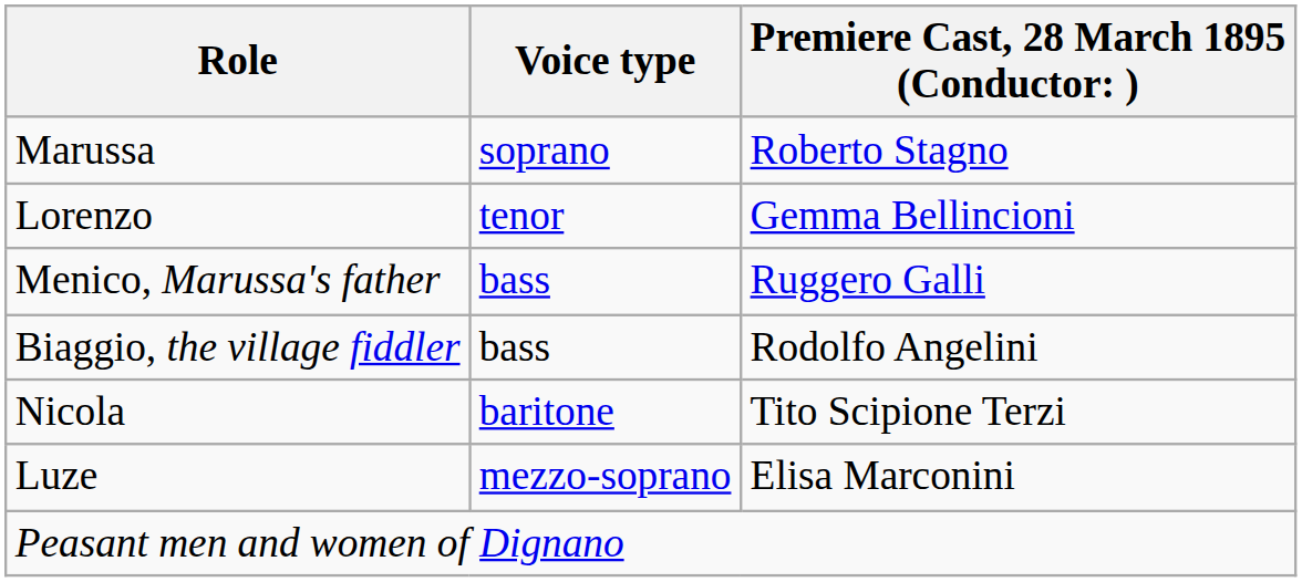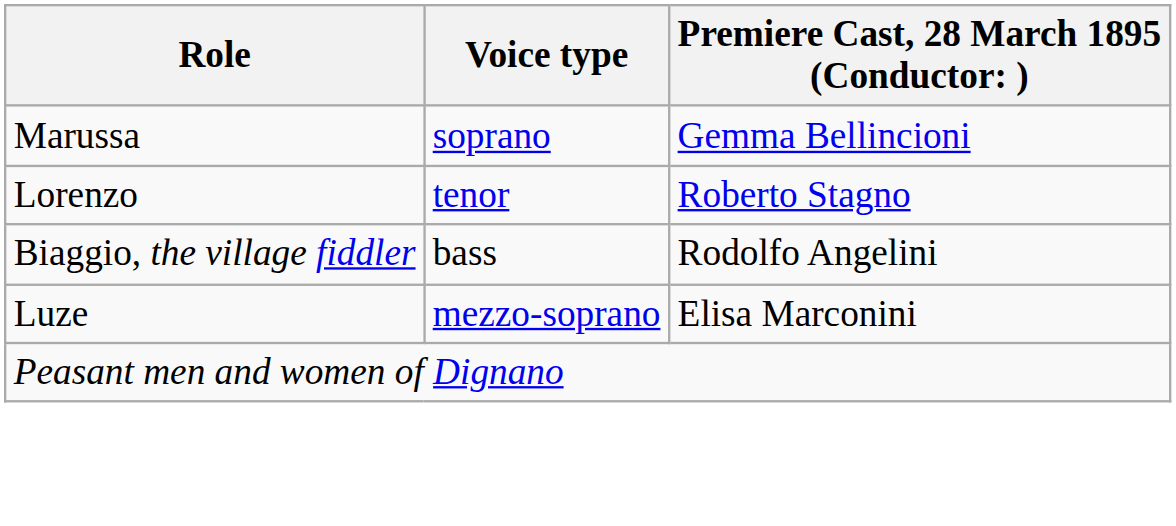 <table class="wikitable">
 <tr>
 <th>Role</th>
 <th>Voice type</th>
 <th>Premiere Cast, 28 March 1895<br>(Conductor: )</th>
 </tr>
 <tr>
 <td>Marussa</td>
 <td><a href='#'>soprano</a></td>
-<td><a href='#'>Roberto Stagno</a></td>
+<td><a href='#'>Gemma Bellincioni</a></td>
 </tr>
 <tr>
 <td>Lorenzo</td>
 <td><a href='#'>tenor</a></td>
-<td><a href='#'>Gemma Bellincioni</a></td>
-</tr>
-<tr>
-<td>Menico, <em>Marussa's father</em></td>
-<td><a href='#'>bass</a></td>
-<td><a href='#'>Ruggero Galli</a></td>
+<td><a href='#'>Roberto Stagno</a></td>
 </tr>
 <tr>
 <td>Biaggio, <em>the village <a href='#'>fiddler</a></em></td>
 <td>bass</td>
 <td>Rodolfo Angelini</td>
-</tr>
-<tr>
-<td>Nicola</td>
-<td><a href='#'>baritone</a></td>
-<td>Tito Scipione Terzi</td>
 </tr>
 <tr>
 <td>Luze</td>
 <td><a href='#'>mezzo-soprano</a></td>
 <td>Elisa Marconini</td>
 </tr>
 <tr>
 <td colspan="3"><em>Peasant men and women of <a href='#'>Dignano</a></em></td>
 </tr>
 </table>
